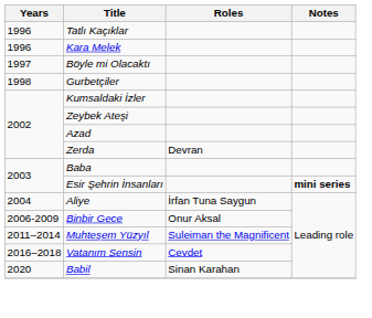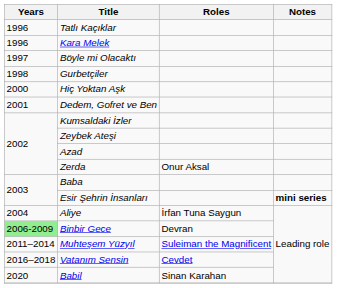 <table class="wikitable" style="font-size: 100%;">
 <tr>
 <th>Years</th>
 <th>Title</th>
 <th>Roles</th>
 <th>Notes</th>
 </tr>
 <tr>
 <td>1996</td>
 <td><em>Tatlı Kaçıklar</em></td>
 <td></td>
 <td></td>
 </tr>
 <tr>
 <td>1996</td>
 <td><em><a href='#'>Kara Melek</a></em></td>
 <td></td>
 <td></td>
 </tr>
 <tr>
 <td>1997</td>
 <td><em>Böyle mi Olacaktı</em></td>
 <td></td>
 <td></td>
 </tr>
 <tr>
 <td>1998</td>
 <td><em>Gurbetçiler</em></td>
 <td></td>
 <td></td>
 </tr>
 <tr>
+<td rowspan="1">2000</td>
+<td><em>Hiç Yoktan Aşk</em></td>
+<td></td>
+<td></td>
+</tr>
+<tr>
+<td>2001</td>
+<td><em>Dedem, Gofret ve Ben</em></td>
+<td></td>
+<td></td>
+</tr>
+<tr>
 <td rowspan="4">2002</td>
 <td><em>Kumsaldaki İzler</em></td>
 <td></td>
 <td></td>
 </tr>
 <tr>
 <td><em>Zeybek Ateşi</em></td>
 <td></td>
 <td></td>
 </tr>
 <tr>
 <td><em>Azad</em></td>
 <td></td>
 <td></td>
 </tr>
 <tr>
 <td><em>Zerda</em></td>
-<td>Devran</td>
+<td>Onur Aksal</td>
 <td></td>
 </tr>
 <tr>
 <td rowspan="2">2003</td>
 <td><em>Baba</em></td>
 <td></td>
 <td></td>
 </tr>
 <tr>
 <td><em>Esir Şehrin İnsanları</em></td>
 <td></td>
 <td><strong>mini series</strong></td>
 </tr>
 <tr>
 <td>2004</td>
 <td><em>Aliye</em></td>
 <td>İrfan Tuna Saygun</td>
 <td rowspan="5">Leading role</td>
 </tr>
 <tr>
-<td rowspan="1">2006-2009</td>
+<td rowspan="1" style="background: lightgreen;">2006-2009</td>
 <td><em><a href='#'>Binbir Gece</a></em></td>
-<td>Onur Aksal</td>
+<td>Devran</td>
 </tr>
 <tr>
 <td>2011–2014</td>
 <td><em><a href='#'>Muhteşem Yüzyıl</a></em></td>
 <td><a href='#'>Suleiman the Magnificent</a></td>
 </tr>
 <tr>
 <td>2016–2018</td>
 <td><em><a href='#'>Vatanım Sensin</a></em></td>
 <td><a href='#'>Cevdet</a></td>
 </tr>
 <tr>
 <td>2020</td>
 <td><em><a href='#'>Babil</a></em></td>
 <td>Sinan Karahan</td>
 </tr>
 <tr>
 </tr>
 </table>
